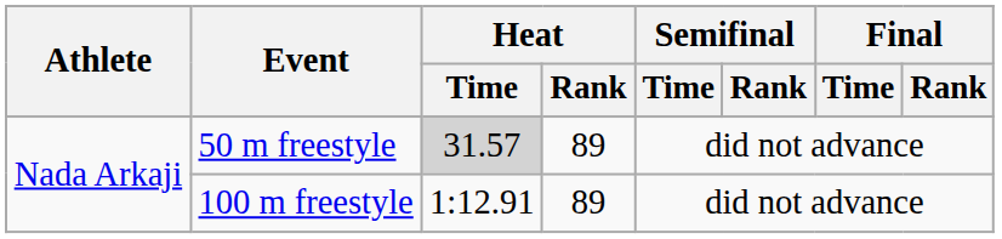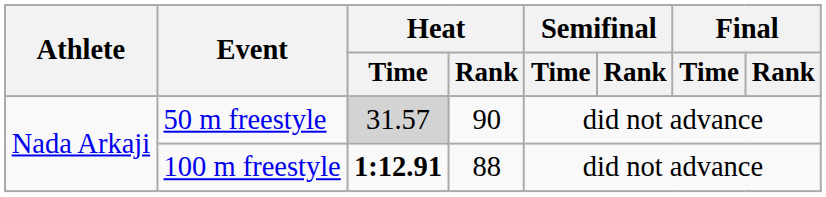 <table class="wikitable" style="text-align:center; font-size:90%">
 <tr>
 <th rowspan="2">Athlete</th>
 <th rowspan="2">Event</th>
 <th colspan="2">Heat</th>
 <th colspan="2">Semifinal</th>
 <th colspan="2">Final</th>
 </tr>
 <tr style="font-size:95%">
 <th>Time</th>
 <th>Rank</th>
 <th>Time</th>
 <th>Rank</th>
 <th>Time</th>
 <th>Rank</th>
 </tr>
 <tr>
 <td align=left rowspan=2><a href='#'>Nada Arkaji</a></td>
 <td align=left><a href='#'>50 m freestyle</a></td>
 <td style="background: lightgrey;">31.57</td>
-<td>89</td>
+<td>90</td>
 <td colspan=4>did not advance</td>
 </tr>
 <tr>
 <td align=left><a href='#'>100 m freestyle</a></td>
-<td>1:12.91</td>
-<td>89</td>
+<td><strong>1:12.91</strong></td>
+<td>88</td>
 <td colspan=4>did not advance</td>
 </tr>
 </table>
